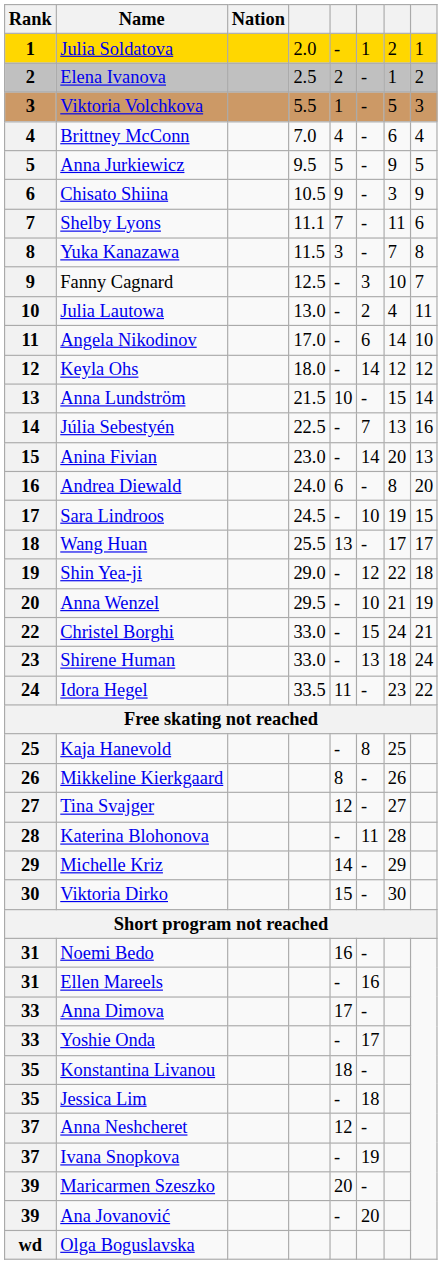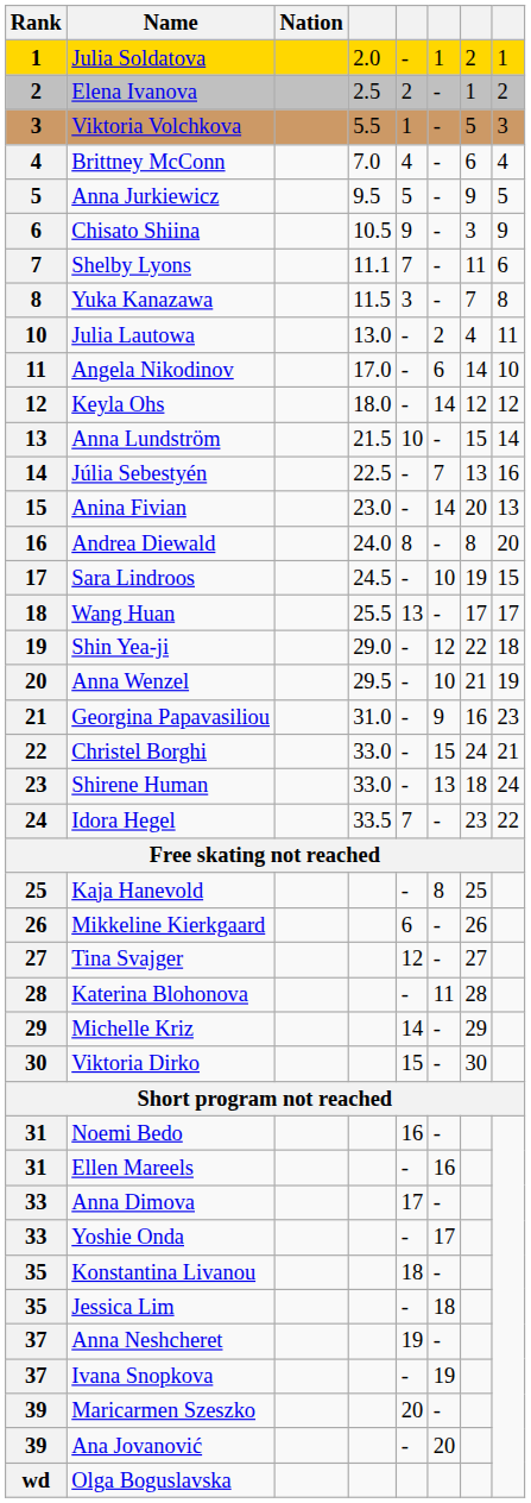 <table class="wikitable sortable">
 <tr>
 <th>Rank</th>
 <th>Name</th>
 <th>Nation</th>
 <th></th>
 <th></th>
 <th></th>
 <th></th>
 <th></th>
 </tr>
 <tr bgcolor=gold>
 <td align=center><strong>1</strong></td>
 <td><a href='#'>Julia Soldatova</a></td>
 <td></td>
 <td>2.0</td>
 <td>-</td>
 <td>1</td>
 <td>2</td>
 <td>1</td>
 </tr>
 <tr bgcolor=silver>
 <td align=center><strong>2</strong></td>
 <td><a href='#'>Elena Ivanova</a></td>
 <td></td>
 <td>2.5</td>
 <td>2</td>
 <td>-</td>
 <td>1</td>
 <td>2</td>
 </tr>
 <tr bgcolor=cc9966>
 <td align=center><strong>3</strong></td>
 <td><a href='#'>Viktoria Volchkova</a></td>
 <td></td>
 <td>5.5</td>
 <td>1</td>
 <td>-</td>
 <td>5</td>
 <td>3</td>
 </tr>
 <tr>
 <th>4</th>
 <td><a href='#'>Brittney McConn</a></td>
 <td></td>
 <td>7.0</td>
 <td>4</td>
 <td>-</td>
 <td>6</td>
 <td>4</td>
 </tr>
 <tr>
 <th>5</th>
 <td><a href='#'>Anna Jurkiewicz</a></td>
 <td></td>
 <td>9.5</td>
 <td>5</td>
 <td>-</td>
 <td>9</td>
 <td>5</td>
 </tr>
 <tr>
 <th>6</th>
 <td><a href='#'>Chisato Shiina</a></td>
 <td></td>
 <td>10.5</td>
 <td>9</td>
 <td>-</td>
 <td>3</td>
 <td>9</td>
 </tr>
 <tr>
 <th>7</th>
 <td><a href='#'>Shelby Lyons</a></td>
 <td></td>
 <td>11.1</td>
 <td>7</td>
 <td>-</td>
 <td>11</td>
 <td>6</td>
 </tr>
 <tr>
 <th>8</th>
 <td><a href='#'>Yuka Kanazawa</a></td>
 <td></td>
 <td>11.5</td>
 <td>3</td>
 <td>-</td>
 <td>7</td>
 <td>8</td>
 </tr>
 <tr>
-<th>9</th>
-<td>Fanny Cagnard</td>
-<td></td>
-<td>12.5</td>
-<td>-</td>
-<td>3</td>
-<td>10</td>
-<td>7</td>
-</tr>
-<tr>
 <th>10</th>
 <td><a href='#'>Julia Lautowa</a></td>
 <td></td>
 <td>13.0</td>
 <td>-</td>
 <td>2</td>
 <td>4</td>
 <td>11</td>
 </tr>
 <tr>
 <th>11</th>
 <td><a href='#'>Angela Nikodinov</a></td>
 <td></td>
 <td>17.0</td>
 <td>-</td>
 <td>6</td>
 <td>14</td>
 <td>10</td>
 </tr>
 <tr>
 <th>12</th>
 <td><a href='#'>Keyla Ohs</a></td>
 <td></td>
 <td>18.0</td>
 <td>-</td>
 <td>14</td>
 <td>12</td>
 <td>12</td>
 </tr>
 <tr>
 <th>13</th>
 <td><a href='#'>Anna Lundström</a></td>
 <td></td>
 <td>21.5</td>
 <td>10</td>
 <td>-</td>
 <td>15</td>
 <td>14</td>
 </tr>
 <tr>
 <th>14</th>
 <td><a href='#'>Júlia Sebestyén</a></td>
 <td></td>
 <td>22.5</td>
 <td>-</td>
 <td>7</td>
 <td>13</td>
 <td>16</td>
 </tr>
 <tr>
 <th>15</th>
 <td><a href='#'>Anina Fivian</a></td>
 <td></td>
 <td>23.0</td>
 <td>-</td>
 <td>14</td>
 <td>20</td>
 <td>13</td>
 </tr>
 <tr>
 <th>16</th>
 <td><a href='#'>Andrea Diewald</a></td>
 <td></td>
 <td>24.0</td>
-<td>6</td>
+<td>8</td>
 <td>-</td>
 <td>8</td>
 <td>20</td>
 </tr>
 <tr>
 <th>17</th>
 <td><a href='#'>Sara Lindroos</a></td>
 <td></td>
 <td>24.5</td>
 <td>-</td>
 <td>10</td>
 <td>19</td>
 <td>15</td>
 </tr>
 <tr>
 <th>18</th>
 <td><a href='#'>Wang Huan</a></td>
 <td></td>
 <td>25.5</td>
 <td>13</td>
 <td>-</td>
 <td>17</td>
 <td>17</td>
 </tr>
 <tr>
 <th>19</th>
 <td><a href='#'>Shin Yea-ji</a></td>
 <td></td>
 <td>29.0</td>
 <td>-</td>
 <td>12</td>
 <td>22</td>
 <td>18</td>
 </tr>
 <tr>
 <th>20</th>
 <td><a href='#'>Anna Wenzel</a></td>
 <td></td>
 <td>29.5</td>
 <td>-</td>
 <td>10</td>
 <td>21</td>
 <td>19</td>
 </tr>
 <tr>
+<th>21</th>
+<td><a href='#'>Georgina Papavasiliou</a></td>
+<td></td>
+<td>31.0</td>
+<td>-</td>
+<td>9</td>
+<td>16</td>
+<td>23</td>
+</tr>
+<tr>
 <th>22</th>
 <td><a href='#'>Christel Borghi</a></td>
 <td></td>
 <td>33.0</td>
 <td>-</td>
 <td>15</td>
 <td>24</td>
 <td>21</td>
 </tr>
 <tr>
 <th>23</th>
 <td><a href='#'>Shirene Human</a></td>
 <td></td>
 <td>33.0</td>
 <td>-</td>
 <td>13</td>
 <td>18</td>
 <td>24</td>
 </tr>
 <tr>
 <th>24</th>
 <td><a href='#'>Idora Hegel</a></td>
 <td></td>
 <td>33.5</td>
-<td>11</td>
+<td>7</td>
 <td>-</td>
 <td>23</td>
 <td>22</td>
 </tr>
 <tr>
 <th colspan=8>Free skating not reached</th>
 </tr>
 <tr>
 <th>25</th>
 <td><a href='#'>Kaja Hanevold</a></td>
 <td></td>
 <td></td>
 <td>-</td>
 <td>8</td>
 <td>25</td>
 <td></td>
 </tr>
 <tr>
 <th>26</th>
 <td><a href='#'>Mikkeline Kierkgaard</a></td>
 <td></td>
 <td></td>
-<td>8</td>
+<td>6</td>
 <td>-</td>
 <td>26</td>
 <td></td>
 </tr>
 <tr>
 <th>27</th>
 <td><a href='#'>Tina Svajger</a></td>
 <td></td>
 <td></td>
 <td>12</td>
 <td>-</td>
 <td>27</td>
 <td></td>
 </tr>
 <tr>
 <th>28</th>
 <td><a href='#'>Katerina Blohonova</a></td>
 <td></td>
 <td></td>
 <td>-</td>
 <td>11</td>
 <td>28</td>
 <td></td>
 </tr>
 <tr>
 <th>29</th>
 <td><a href='#'>Michelle Kriz</a></td>
 <td></td>
 <td></td>
 <td>14</td>
 <td>-</td>
 <td>29</td>
 <td></td>
 </tr>
 <tr>
 <th>30</th>
 <td><a href='#'>Viktoria Dirko</a></td>
 <td></td>
 <td></td>
 <td>15</td>
 <td>-</td>
 <td>30</td>
 <td></td>
 </tr>
 <tr>
 <th colspan=8>Short program not reached</th>
 </tr>
 <tr>
 <th>31</th>
 <td><a href='#'>Noemi Bedo</a></td>
 <td></td>
 <td></td>
 <td>16</td>
 <td>-</td>
 <td></td>
 </tr>
 <tr>
 <th>31</th>
 <td><a href='#'>Ellen Mareels</a></td>
 <td></td>
 <td></td>
 <td>-</td>
 <td>16</td>
 <td></td>
 </tr>
 <tr>
 <th>33</th>
 <td><a href='#'>Anna Dimova</a></td>
 <td></td>
 <td></td>
 <td>17</td>
 <td>-</td>
 <td></td>
 </tr>
 <tr>
 <th>33</th>
 <td><a href='#'>Yoshie Onda</a></td>
 <td></td>
 <td></td>
 <td>-</td>
 <td>17</td>
 <td></td>
 </tr>
 <tr>
 <th>35</th>
 <td><a href='#'>Konstantina Livanou</a></td>
 <td></td>
 <td></td>
 <td>18</td>
 <td>-</td>
 <td></td>
 </tr>
 <tr>
 <th>35</th>
 <td><a href='#'>Jessica Lim</a></td>
 <td></td>
 <td></td>
 <td>-</td>
 <td>18</td>
 <td></td>
 </tr>
 <tr>
 <th>37</th>
 <td><a href='#'>Anna Neshcheret</a></td>
 <td></td>
 <td></td>
-<td>12</td>
+<td>19</td>
 <td>-</td>
 <td></td>
 </tr>
 <tr>
 <th>37</th>
 <td><a href='#'>Ivana Snopkova</a></td>
 <td></td>
 <td></td>
 <td>-</td>
 <td>19</td>
 <td></td>
 </tr>
 <tr>
 <th>39</th>
 <td><a href='#'>Maricarmen Szeszko</a></td>
 <td></td>
 <td></td>
 <td>20</td>
 <td>-</td>
 <td></td>
 </tr>
 <tr>
 <th>39</th>
 <td><a href='#'>Ana Jovanović</a></td>
 <td></td>
 <td></td>
 <td>-</td>
 <td>20</td>
 <td></td>
 </tr>
 <tr>
 <th>wd</th>
 <td><a href='#'>Olga Boguslavska</a></td>
 <td></td>
 <td></td>
 <td></td>
 <td></td>
 <td></td>
 </tr>
 </table>
